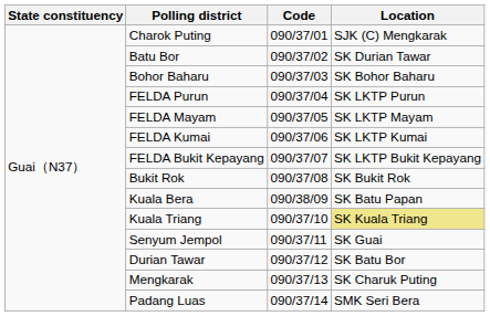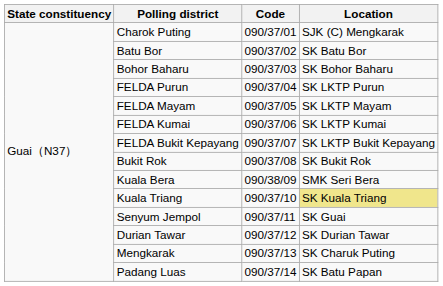 <table class="wikitable sortable mw-collapsible" style="white-space:nowrap;font-size:85%">
 <tr>
 <th>State constituency</th>
 <th>Polling district</th>
 <th>Code</th>
 <th>Location</th>
 </tr>
 <tr>
 <td rowspan="14">Guai（N37）</td>
 <td>Charok Puting</td>
 <td>090/37/01</td>
 <td>SJK (C) Mengkarak</td>
 </tr>
 <tr>
 <td>Batu Bor</td>
 <td>090/37/02</td>
-<td>SK Durian Tawar</td>
+<td>SK Batu Bor</td>
 </tr>
 <tr>
 <td>Bohor Baharu</td>
 <td>090/37/03</td>
 <td>SK Bohor Baharu</td>
 </tr>
 <tr>
 <td>FELDA Purun</td>
 <td>090/37/04</td>
 <td>SK LKTP Purun</td>
 </tr>
 <tr>
 <td>FELDA Mayam</td>
 <td>090/37/05</td>
 <td>SK LKTP Mayam</td>
 </tr>
 <tr>
 <td>FELDA Kumai</td>
 <td>090/37/06</td>
 <td>SK LKTP Kumai</td>
 </tr>
 <tr>
 <td>FELDA Bukit Kepayang</td>
 <td>090/37/07</td>
 <td>SK LKTP Bukit Kepayang</td>
 </tr>
 <tr>
 <td>Bukit Rok</td>
 <td>090/37/08</td>
 <td>SK Bukit Rok</td>
 </tr>
 <tr>
 <td>Kuala Bera</td>
 <td>090/38/09</td>
-<td>SK Batu Papan</td>
+<td>SMK Seri Bera</td>
 </tr>
 <tr>
 <td>Kuala Triang</td>
 <td>090/37/10</td>
 <td style="background: khaki;">SK Kuala Triang</td>
 </tr>
 <tr>
 <td>Senyum Jempol</td>
 <td>090/37/11</td>
 <td>SK Guai</td>
 </tr>
 <tr>
 <td>Durian Tawar</td>
 <td>090/37/12</td>
-<td>SK Batu Bor</td>
+<td>SK Durian Tawar</td>
 </tr>
 <tr>
 <td>Mengkarak</td>
 <td>090/37/13</td>
 <td>SK Charuk Puting</td>
 </tr>
 <tr>
 <td>Padang Luas</td>
 <td>090/37/14</td>
-<td>SMK Seri Bera</td>
+<td>SK Batu Papan</td>
 </tr>
 </table>
